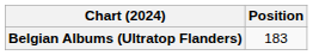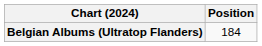 <table class="wikitable sortable plainrowheaders"  style="text-align:center;">
 <tr>
 <th>Chart (2024)</th>
 <th>Position</th>
 </tr>
 <tr>
 <th scope="row">Belgian Albums (Ultratop Flanders)</th>
-<td>183</td>
+<td>184</td>
 </tr>
 </table>
